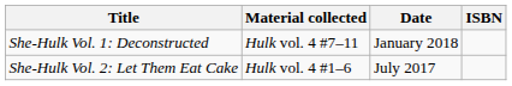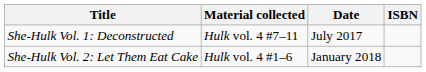 <table class="wikitable sortable">
 <tr>
 <th>Title</th>
 <th>Material collected</th>
 <th>Date</th>
 <th>ISBN</th>
 </tr>
 <tr>
 <td><em>She-Hulk Vol. 1: Deconstructed</em></td>
 <td><em>Hulk</em> vol. 4 #7–11</td>
-<td>January 2018</td>
+<td>July 2017</td>
 <td></td>
 </tr>
 <tr>
 <td><em>She-Hulk Vol. 2: Let Them Eat Cake</em></td>
 <td><em>Hulk</em> vol. 4 #1–6</td>
-<td>July 2017</td>
+<td>January 2018</td>
 <td></td>
 </tr>
 </table>
